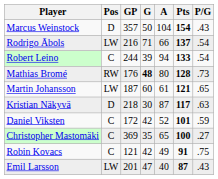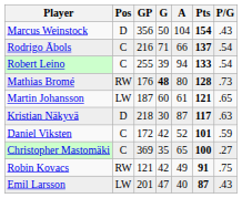 <table class="wikitable">
 <tr>
 <th>Player</th>
 <th>Pos</th>
 <th>GP</th>
 <th>G</th>
 <th>A</th>
 <th>Pts</th>
 <th>P/G</th>
 </tr>
 <tr align="center">
 <td align="left"><a href='#'>Marcus Weinstock</a></td>
 <td>D</td>
-<td>357</td>
+<td>356</td>
 <td>50</td>
 <td>104</td>
 <td><strong>154</strong></td>
 <td>.43</td>
 </tr>
 <tr align="center" bgcolor="#eeeeee">
 <td align="left"><a href='#'>Rodrigo Ābols</a></td>
-<td>LW</td>
+<td>C</td>
 <td>216</td>
 <td>71</td>
 <td>66</td>
 <td><strong>137</strong></td>
 <td>.54</td>
 </tr>
 <tr align="center">
 <td align="left" bgcolor ="#cfc"><a href='#'>Robert Leino</a></td>
 <td>C</td>
-<td>244</td>
+<td>255</td>
 <td>39</td>
 <td>94</td>
 <td><strong>133</strong></td>
 <td>.54</td>
 </tr>
 <tr align="center" bgcolor="#eeeeee">
 <td align="left"><a href='#'>Mathias Bromé</a></td>
 <td>RW</td>
 <td>176</td>
 <td><strong>48</strong></td>
 <td>80</td>
 <td><strong>128</strong></td>
 <td>.73</td>
 </tr>
 <tr align="center">
 <td align="left"><a href='#'>Martin Johansson</a></td>
 <td>LW</td>
 <td>187</td>
 <td>60</td>
 <td>61</td>
 <td><strong>121</strong></td>
 <td>.65</td>
 </tr>
 <tr align="center" bgcolor="#eeeeee">
 <td align="left"><a href='#'>Kristian Näkyvä</a></td>
 <td>D</td>
 <td>218</td>
 <td>30</td>
 <td>87</td>
 <td><strong>117</strong></td>
 <td>.63</td>
 </tr>
 <tr align="center">
 <td align="left"><a href='#'>Daniel Viksten</a></td>
 <td>C</td>
 <td>172</td>
 <td>42</td>
 <td>52</td>
 <td><strong>101</strong></td>
 <td>.59</td>
 </tr>
 <tr align="center" bgcolor="#eeeeee">
 <td align="left" bgcolor ="#cfc"><a href='#'>Christopher Mastomäki</a></td>
 <td>C</td>
 <td>369</td>
 <td>35</td>
 <td>65</td>
 <td><strong>100</strong></td>
 <td>.27</td>
 </tr>
 <tr align="center">
 <td align="left"><a href='#'>Robin Kovacs</a></td>
-<td>C</td>
+<td>RW</td>
 <td>121</td>
 <td>42</td>
 <td>49</td>
 <td><strong>91</strong></td>
 <td>.75</td>
 </tr>
 <tr align="center" bgcolor="#eeeeee">
 <td align="left"><a href='#'>Emil Larsson</a></td>
 <td>LW</td>
 <td>201</td>
 <td>47</td>
 <td>40</td>
 <td><strong>87</strong></td>
 <td>.43</td>
 </tr>
 </table>
